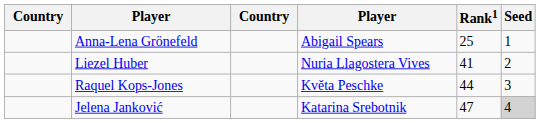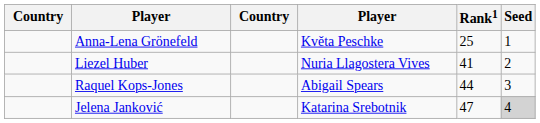 <table class="sortable wikitable">
 <tr>
 <th width="70">Country</th>
 <th width="175">Player</th>
 <th width="70">Country</th>
 <th width="175">Player</th>
 <th>Rank<sup>1</sup></th>
 <th>Seed</th>
 </tr>
 <tr>
 <td></td>
 <td><a href='#'>Anna-Lena Grönefeld</a></td>
 <td></td>
-<td><a href='#'>Abigail Spears</a></td>
+<td><a href='#'>Květa Peschke</a></td>
 <td>25</td>
 <td>1</td>
 </tr>
 <tr>
 <td></td>
 <td><a href='#'>Liezel Huber</a></td>
 <td></td>
 <td><a href='#'>Nuria Llagostera Vives</a></td>
 <td>41</td>
 <td>2</td>
 </tr>
 <tr>
 <td></td>
 <td><a href='#'>Raquel Kops-Jones</a></td>
 <td></td>
-<td><a href='#'>Květa Peschke</a></td>
+<td><a href='#'>Abigail Spears</a></td>
 <td>44</td>
 <td>3</td>
 </tr>
 <tr>
 <td></td>
 <td><a href='#'>Jelena Janković</a></td>
 <td></td>
 <td><a href='#'>Katarina Srebotnik</a></td>
 <td>47</td>
 <td style="background: lightgrey;">4</td>
 </tr>
 </table>
